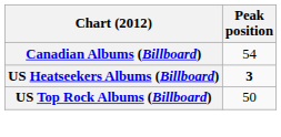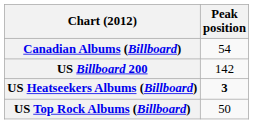 <table class="wikitable sortable plainrowheaders" style="text-align:center">
 <tr>
 <th scope="col">Chart (2012)</th>
 <th scope="col">Peak<br> position</th>
 </tr>
 <tr>
 <th scope="row"><a href='#'>Canadian Albums</a> (<a href='#'><em>Billboard</em></a>)</th>
 <td>54</td>
 </tr>
 <tr>
+<th scope="row">US <a href='#'><em>Billboard</em> 200</a></th>
+<td>142</td>
+</tr>
+<tr>
 <th scope="row">US <a href='#'>Heatseekers Albums</a> (<a href='#'><em>Billboard</em></a>)</th>
 <td><strong>3</strong></td>
 </tr>
 <tr>
 <th scope="row">US <a href='#'>Top Rock Albums</a> (<a href='#'><em>Billboard</em></a>)</th>
 <td>50</td>
 </tr>
 </table>
